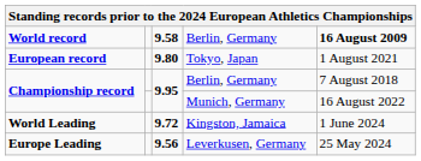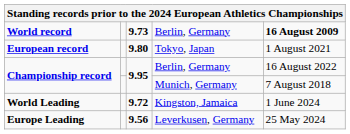 <table class="wikitable">
 <tr>
 <th colspan="5">Standing records prior to the 2024 European Athletics Championships</th>
 </tr>
 <tr>
 <td><strong><a href='#'>World record</a></strong></td>
 <td></td>
-<td><strong>9.58</strong></td>
+<td><strong>9.73</strong></td>
 <td><a href='#'>Berlin</a>, <a href='#'>Germany </a></td>
 <td><strong>16 August 2009</strong></td>
 </tr>
 <tr>
 <td><strong><a href='#'>European record</a></strong></td>
 <td></td>
 <td><strong>9.80</strong></td>
 <td><a href='#'>Tokyo</a>, <a href='#'>Japan</a></td>
 <td>1 August 2021</td>
 </tr>
 <tr>
 <td rowspan=2><strong><a href='#'>Championship record</a></strong></td>
 <td></td>
 <td rowspan=2><strong>9.95 </strong></td>
 <td><a href='#'>Berlin</a>, <a href='#'>Germany</a></td>
-<td>7 August 2018</td>
+<td>16 August 2022</td>
 </tr>
 <tr>
 <td></td>
 <td><a href='#'>Munich</a>, <a href='#'>Germany</a></td>
-<td>16 August 2022</td>
+<td>7 August 2018</td>
 </tr>
 <tr>
 <td><strong>World Leading</strong></td>
 <td></td>
 <td><strong>9.72</strong></td>
 <td><a href='#'>Kingston, Jamaica</a></td>
 <td>1 June 2024</td>
 </tr>
 <tr>
 <td><strong>Europe Leading</strong></td>
 <td></td>
 <td><strong> 9.56 </strong></td>
 <td><a href='#'>Leverkusen</a>, <a href='#'>Germany</a></td>
 <td>25 May 2024</td>
 </tr>
 </table>
